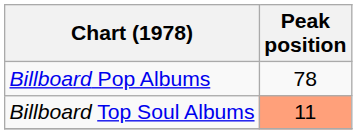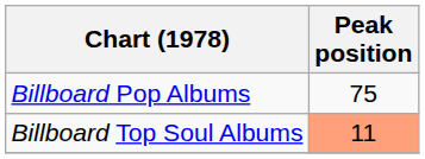 <table class="wikitable">
 <tr>
 <th>Chart (1978)</th>
 <th>Peak<br>position</th>
 </tr>
 <tr>
 <td><a href='#'><em>Billboard</em> Pop Albums</a></td>
-<td align=center>78</td>
+<td align=center>75</td>
 </tr>
 <tr>
 <td><em>Billboard</em> <a href='#'>Top Soul Albums</a></td>
 <td align=center style="background: lightsalmon;">11</td>
 </tr>
 <tr>
 </tr>
 </table>
